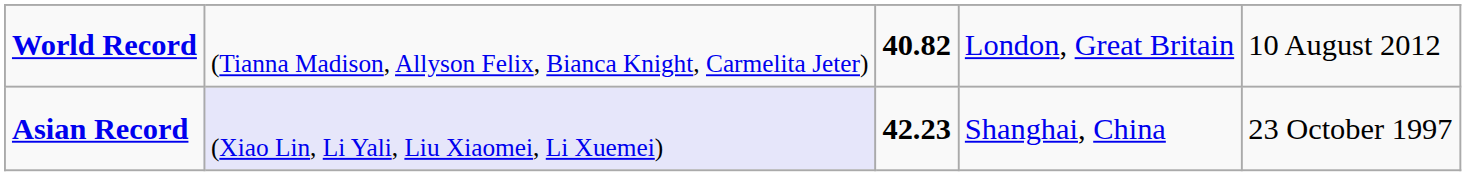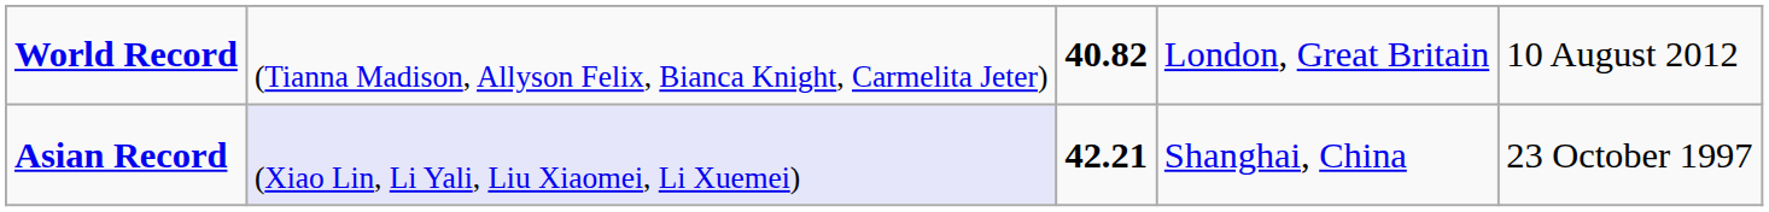 <table class="wikitable">
 <tr>
 <td><strong><a href='#'>World Record</a></strong></td>
 <td><br><small>(<a href='#'>Tianna Madison</a>, <a href='#'>Allyson Felix</a>, <a href='#'>Bianca Knight</a>, <a href='#'>Carmelita Jeter</a>)</small></td>
 <td><strong>40.82</strong></td>
 <td><a href='#'>London</a>, <a href='#'>Great Britain</a></td>
 <td>10 August 2012</td>
 </tr>
 <tr>
 <td><strong><a href='#'>Asian Record</a></strong></td>
 <td style="background: lavender;"><br><small>(<a href='#'>Xiao Lin</a>, <a href='#'>Li Yali</a>, <a href='#'>Liu Xiaomei</a>, <a href='#'>Li Xuemei</a>)</small></td>
-<td><strong>42.23</strong></td>
+<td><strong>42.21</strong></td>
 <td><a href='#'>Shanghai</a>, <a href='#'>China</a></td>
 <td>23 October 1997</td>
 </tr>
 </table>
